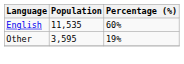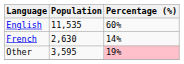 <table class="wikitable">
 <tr>
 <th>Language</th>
 <th>Population</th>
 <th>Percentage (%)</th>
 </tr>
 <tr>
 <td><a href='#'>English</a></td>
 <td>11,535</td>
 <td>60%</td>
 </tr>
 <tr>
+<td><a href='#'>French</a></td>
+<td>2,630</td>
+<td>14%</td>
+</tr>
+<tr>
 <td>Other</td>
 <td>3,595</td>
-<td>19%</td>
+<td style="background: pink;">19%</td>
 </tr>
 <tr>
 </tr>
 </table>
